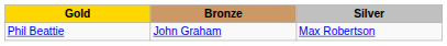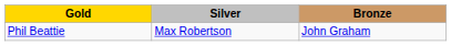 <table class="wikitable" style="text-align:left">
 <tr align="center">
 <td width=200 bgcolor=gold><strong>Gold</strong></td>
+<td width=200 bgcolor=silver><strong>Silver</strong></td>
 <td width=200 bgcolor=CC9966><strong>Bronze</strong></td>
-<td width=200 bgcolor=silver><strong>Silver</strong></td>
 </tr>
 <tr>
 <td><a href='#'>Phil Beattie</a><br><em></em></td>
+<td><a href='#'>Max Robertson</a><br><em></em></td>
 <td><a href='#'>John Graham</a><br><em></em></td>
-<td><a href='#'>Max Robertson</a><br><em></em></td>
 </tr>
 </table>
